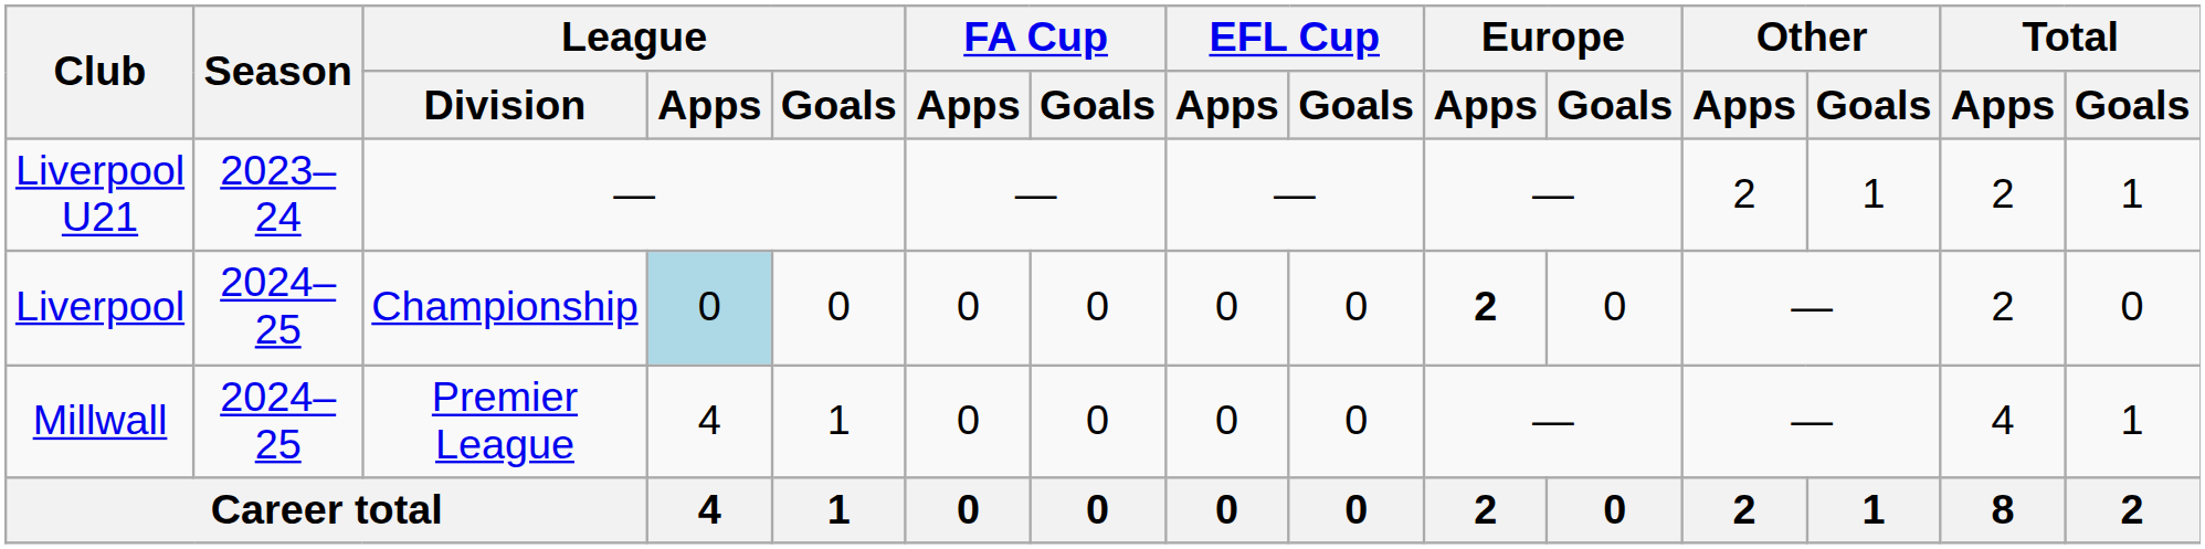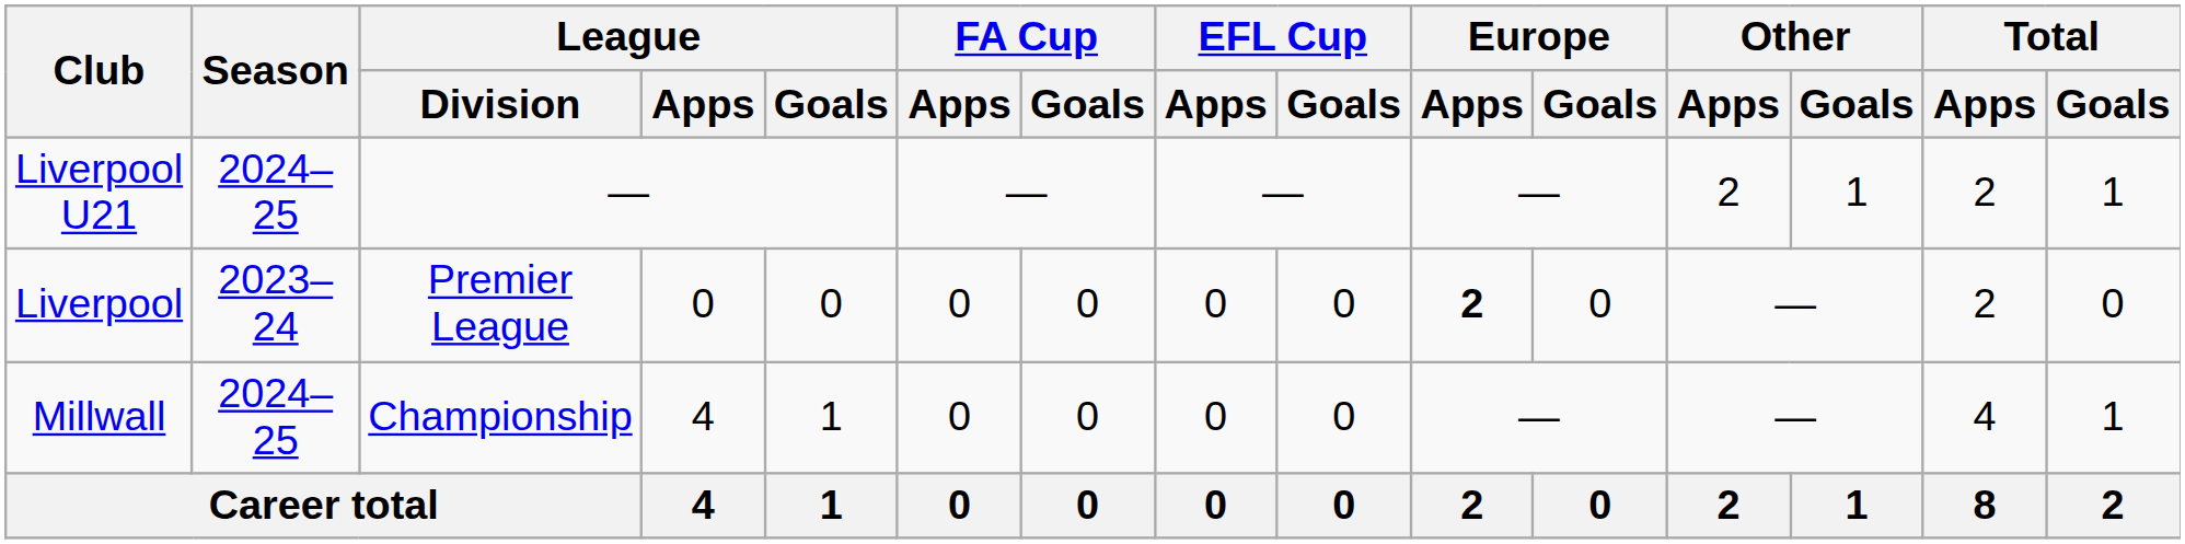 <table class="wikitable" style="text-align:center">
 <tr>
 <th rowspan="2">Club</th>
 <th rowspan="2">Season</th>
 <th colspan="3">League</th>
 <th colspan="2"><a href='#'>FA Cup</a></th>
 <th colspan="2"><a href='#'>EFL Cup</a></th>
 <th colspan="2">Europe</th>
 <th colspan="2">Other</th>
 <th colspan="2">Total</th>
 </tr>
 <tr>
 <th>Division</th>
 <th>Apps</th>
 <th>Goals</th>
 <th>Apps</th>
 <th>Goals</th>
 <th>Apps</th>
 <th>Goals</th>
 <th>Apps</th>
 <th>Goals</th>
 <th>Apps</th>
 <th>Goals</th>
 <th>Apps</th>
 <th>Goals</th>
 </tr>
 <tr>
 <td><a href='#'>Liverpool U21</a></td>
-<td><a href='#'>2023–24</a></td>
+<td><a href='#'>2024–25</a></td>
 <td colspan=3>—</td>
 <td colspan=2>—</td>
 <td colspan=2>—</td>
 <td colspan=2>—</td>
 <td>2</td>
 <td>1</td>
 <td>2</td>
 <td>1</td>
 </tr>
 <tr>
 <td><a href='#'>Liverpool</a></td>
-<td><a href='#'>2024–25</a></td>
-<td><a href='#'>Championship</a></td>
-<td style="background: lightblue;">0</td>
+<td><a href='#'>2023–24</a></td>
+<td><a href='#'>Premier League</a></td>
+<td>0</td>
 <td>0</td>
 <td>0</td>
 <td>0</td>
 <td>0</td>
 <td>0</td>
 <td><strong>2</strong></td>
 <td>0</td>
 <td colspan="2">—</td>
 <td>2</td>
 <td>0</td>
 </tr>
 <tr>
 <td><a href='#'>Millwall</a></td>
 <td><a href='#'>2024–25</a></td>
-<td><a href='#'>Premier League</a></td>
+<td><a href='#'>Championship</a></td>
 <td>4</td>
 <td>1</td>
 <td>0</td>
 <td>0</td>
 <td>0</td>
 <td>0</td>
 <td colspan="2">—</td>
 <td colspan="2">—</td>
 <td>4</td>
 <td>1</td>
 </tr>
 <tr>
 <th colspan="3">Career total</th>
 <th>4</th>
 <th>1</th>
 <th>0</th>
 <th>0</th>
 <th>0</th>
 <th>0</th>
 <th>2</th>
 <th>0</th>
 <th>2</th>
 <th>1</th>
 <th>8</th>
 <th>2</th>
 </tr>
 </table>
